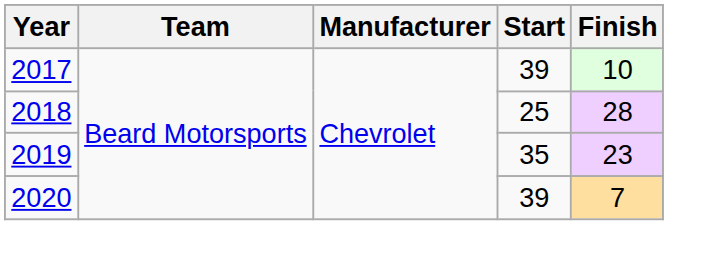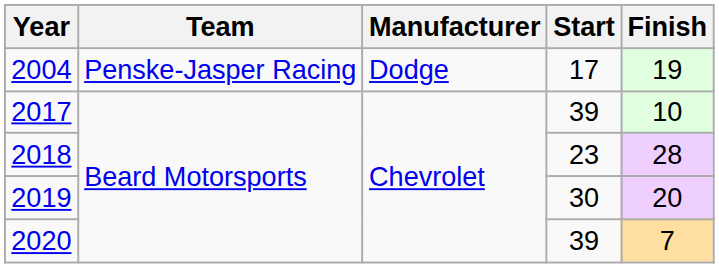 <table class="wikitable" style="font-size: 90%;">
 <tr>
 <th>Year</th>
 <th>Team</th>
 <th>Manufacturer</th>
 <th>Start</th>
 <th>Finish</th>
+</tr>
+<tr>
+<td><a href='#'>2004</a></td>
+<td><a href='#'>Penske-Jasper Racing</a></td>
+<td><a href='#'>Dodge</a></td>
+<td align=center>17</td>
+<td align=center style="background:#DFFFDF;">19</td>
 </tr>
 <tr>
 <td><a href='#'>2017</a></td>
 <td rowspan=4><a href='#'>Beard Motorsports</a></td>
 <td rowspan=4><a href='#'>Chevrolet</a></td>
 <td align=center>39</td>
 <td align=center style="background:#DFFFDF;">10</td>
 </tr>
 <tr>
 <td><a href='#'>2018</a></td>
-<td align=center>25</td>
+<td align=center>23</td>
 <td align=center style="background:#EFCFFF;">28</td>
 </tr>
 <tr>
 <td><a href='#'>2019</a></td>
-<td align=center>35</td>
-<td align=center style="background:#EFCFFF;">23</td>
+<td align=center>30</td>
+<td align=center style="background:#EFCFFF;">20</td>
 </tr>
 <tr>
 <td><a href='#'>2020</a></td>
 <td align=center>39</td>
 <td align=center style="background:#FFDF9F;">7</td>
 </tr>
 </table>
